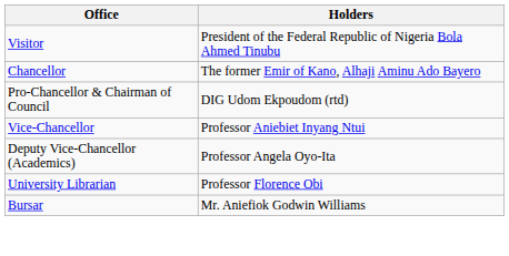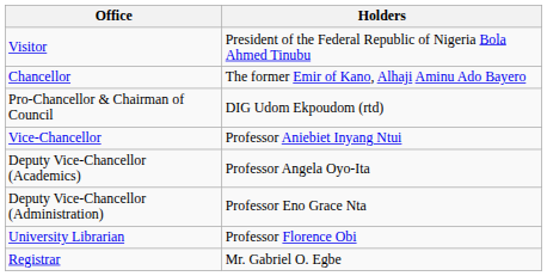 <table class="wikitable">
 <tr>
 <th>Office</th>
 <th>Holders</th>
 </tr>
 <tr>
 <td><a href='#'>Visitor</a></td>
 <td>President of the Federal Republic of Nigeria <a href='#'>Bola Ahmed Tinubu</a></td>
 </tr>
 <tr>
 <td><a href='#'>Chancellor</a></td>
 <td>The former <a href='#'>Emir of Kano</a>, <a href='#'>Alhaji</a>  <a href='#'>Aminu Ado Bayero</a></td>
 </tr>
 <tr>
 <td>Pro-Chancellor & Chairman of Council</td>
 <td>DIG Udom Ekpoudom (rtd)</td>
 </tr>
 <tr>
 <td><a href='#'>Vice-Chancellor</a></td>
 <td>Professor <a href='#'>Aniebiet Inyang Ntui</a></td>
 </tr>
 <tr>
 <td>Deputy Vice-Chancellor (Academics)</td>
 <td>Professor Angela Oyo-Ita</td>
 </tr>
 <tr>
+<td>Deputy Vice-Chancellor (Administration)</td>
+<td>Professor Eno Grace Nta</td>
+</tr>
+<tr>
 <td><a href='#'>University Librarian</a></td>
 <td>Professor <a href='#'>Florence Obi</a></td>
 </tr>
 <tr>
-<td><a href='#'>Bursar</a></td>
-<td>Mr. Aniefiok Godwin Williams</td>
+<td><a href='#'>Registrar</a></td>
+<td>Mr. Gabriel O. Egbe</td>
 </tr>
 </table>
